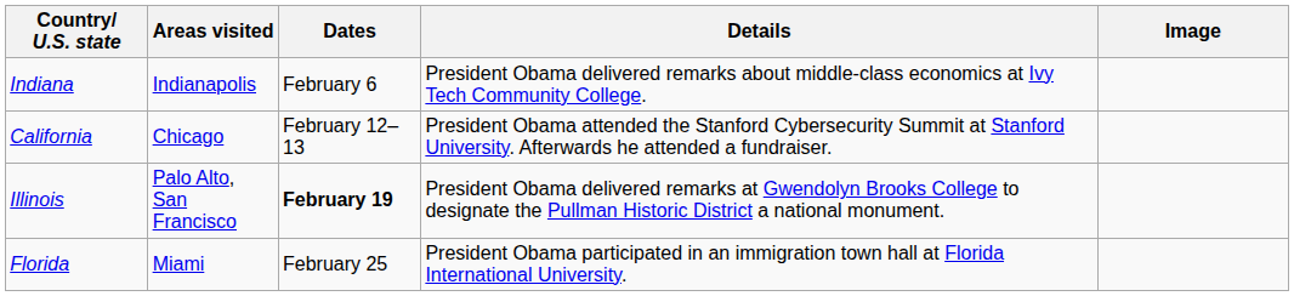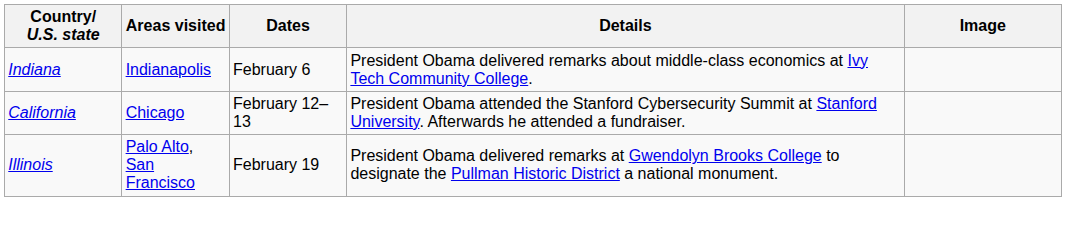 <table class="wikitable" style="margin: 1em auto 1em auto">
 <tr>
 <th width=110>Country/<br><em>U.S. state</em></th>
 <th width=100>Areas visited</th>
 <th width=110>Dates</th>
 <th width=550>Details</th>
 <th width=150>Image</th>
 </tr>
 <tr>
 <td> <em><a href='#'>Indiana</a></em></td>
 <td><a href='#'>Indianapolis</a></td>
 <td>February 6</td>
 <td>President Obama delivered remarks about middle-class economics at <a href='#'>Ivy Tech Community College</a>.</td>
 <td></td>
 </tr>
 <tr>
 <td> <em><a href='#'>California</a></em></td>
 <td><a href='#'>Chicago</a></td>
 <td>February 12–13</td>
 <td>President Obama attended the Stanford Cybersecurity Summit at <a href='#'>Stanford University</a>. Afterwards he attended a fundraiser.</td>
 <td></td>
 </tr>
 <tr>
 <td> <em><a href='#'>Illinois</a></em></td>
 <td><a href='#'>Palo Alto</a>,<br><a href='#'>San Francisco</a></td>
-<td><strong>February 19</strong></td>
+<td>February 19</td>
 <td>President Obama delivered remarks at <a href='#'>Gwendolyn Brooks College</a> to designate the <a href='#'>Pullman Historic District</a> a national monument.</td>
 <td></td>
 </tr>
-<tr>
-<td> <em><a href='#'>Florida</a></em></td>
-<td><a href='#'>Miami</a></td>
-<td>February 25</td>
-<td>President Obama participated in an immigration town hall at <a href='#'>Florida International University</a>.</td>
-<td></td>
-</tr>
 </table>
